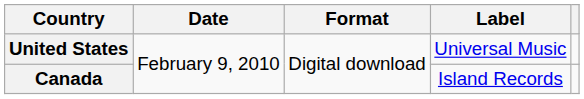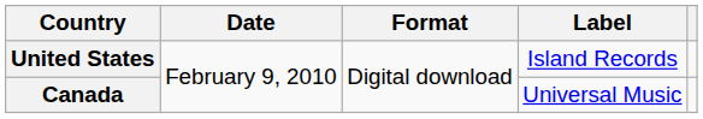 <table class="wikitable plainrowheaders" style="text-align:center">
 <tr>
 <th scope="col">Country</th>
 <th scope="col">Date</th>
 <th scope="col">Format</th>
 <th scope="col">Label</th>
 <th scope="col"></th>
 </tr>
 <tr>
 <th scope="row">United States</th>
 <td rowspan="2">February 9, 2010</td>
 <td rowspan="2">Digital download</td>
-<td><a href='#'>Universal Music</a></td>
+<td><a href='#'>Island Records</a></td>
 <td style="text-align:center;"></td>
 </tr>
 <tr>
 <th scope="row">Canada</th>
-<td><a href='#'>Island Records</a></td>
+<td><a href='#'>Universal Music</a></td>
 <td style="text-align:center;"></td>
 </tr>
 </table>
